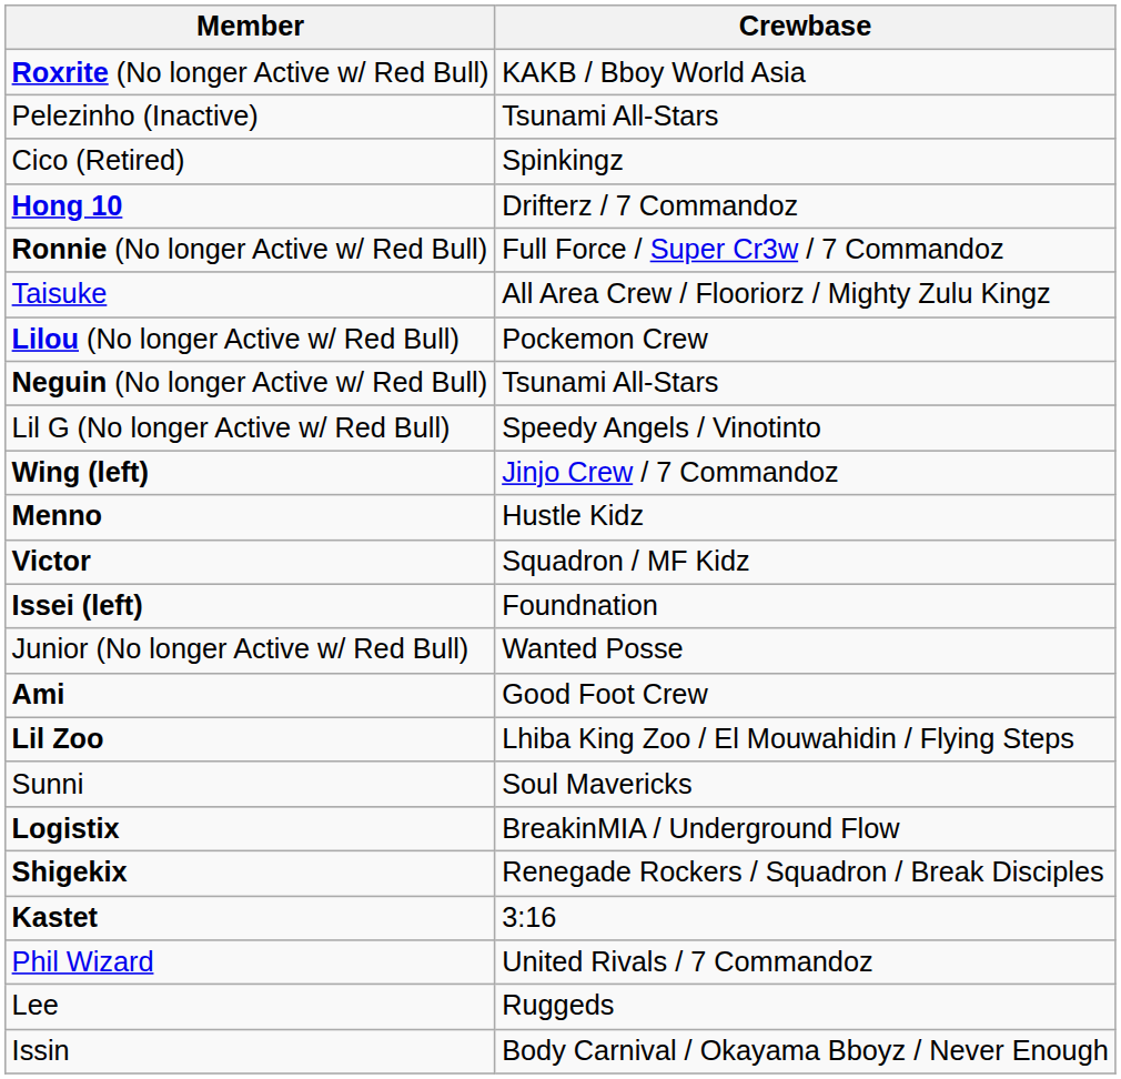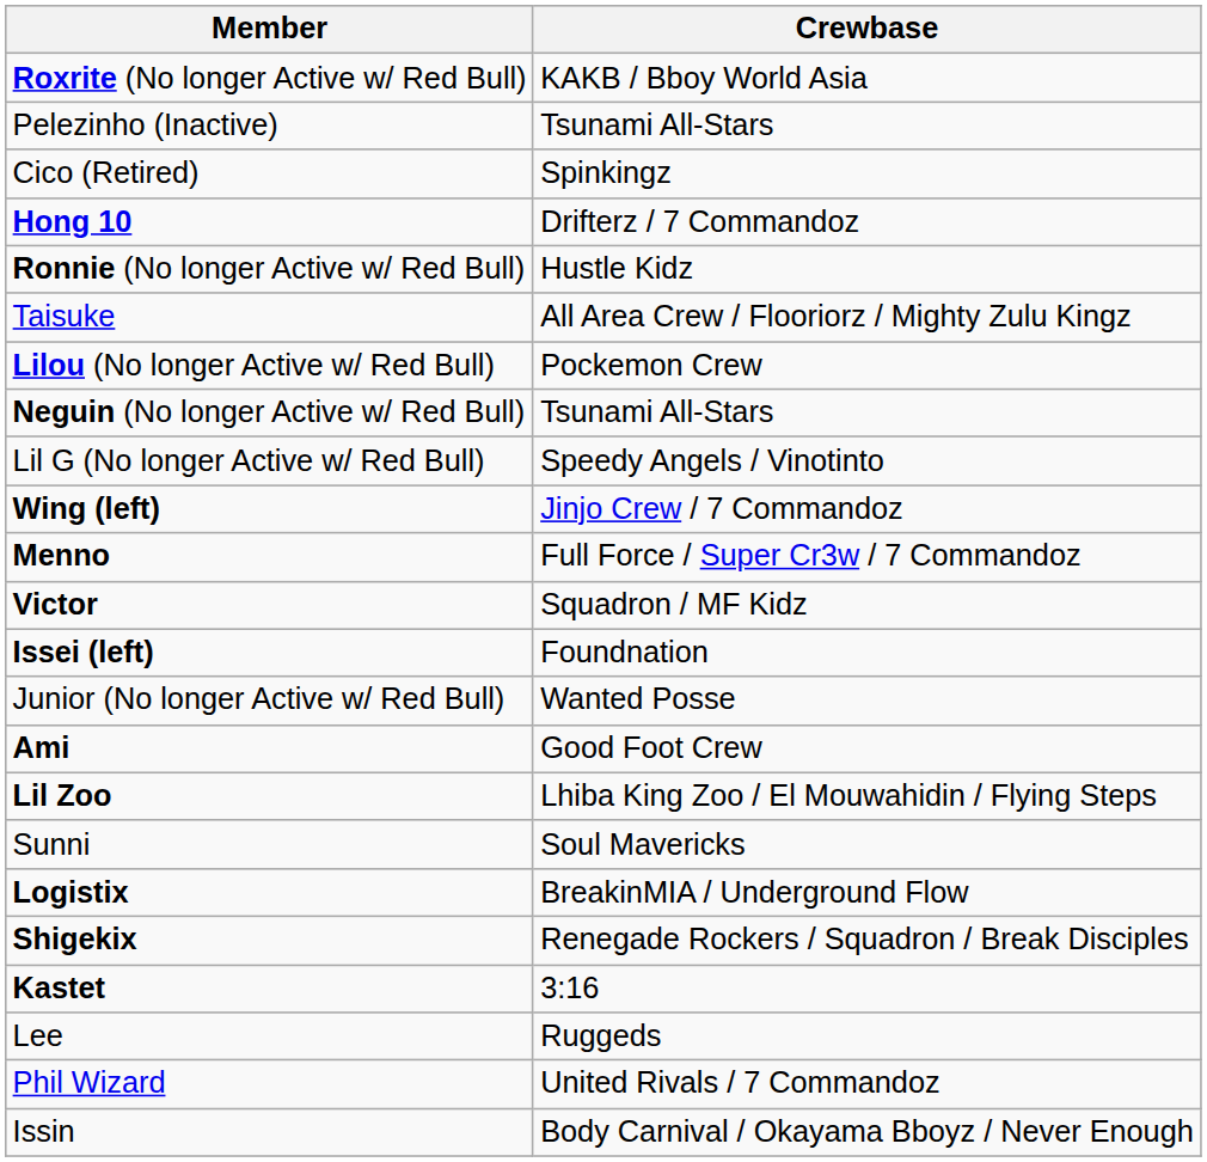 <table class="wikitable">
 <tr>
 <th>Member</th>
 <th>Crewbase</th>
 </tr>
 <tr>
 <td> <strong><a href='#'>Roxrite</a></strong> (No longer Active w/ Red Bull)</td>
 <td>KAKB / Bboy World Asia</td>
 </tr>
 <tr>
 <td> Pelezinho (Inactive)</td>
 <td>Tsunami All-Stars</td>
 </tr>
 <tr>
 <td> Cico (Retired)</td>
 <td>Spinkingz</td>
 </tr>
 <tr>
 <td> <strong><a href='#'>Hong 10</a></strong></td>
 <td>Drifterz / 7 Commandoz</td>
 </tr>
 <tr>
 <td> <strong>Ronnie</strong> (No longer Active w/ Red Bull)</td>
-<td>Full Force / <a href='#'>Super Cr3w</a> / 7 Commandoz</td>
+<td>Hustle Kidz</td>
 </tr>
 <tr>
 <td> <a href='#'>Taisuke</a></td>
 <td>All Area Crew / Flooriorz / Mighty Zulu Kingz</td>
 </tr>
 <tr>
 <td> <strong><a href='#'>Lilou</a></strong> (No longer Active w/ Red Bull)</td>
 <td>Pockemon Crew</td>
 </tr>
 <tr>
 <td> <strong>Neguin</strong> (No longer Active w/ Red Bull)</td>
 <td>Tsunami All-Stars</td>
 </tr>
 <tr>
 <td> Lil G (No longer Active w/ Red Bull)</td>
 <td>Speedy Angels / Vinotinto</td>
 </tr>
 <tr>
 <td> <strong>Wing (left)</strong></td>
 <td><a href='#'>Jinjo Crew</a> / 7 Commandoz</td>
 </tr>
 <tr>
 <td> <strong>Menno</strong></td>
-<td>Hustle Kidz</td>
+<td>Full Force / <a href='#'>Super Cr3w</a> / 7 Commandoz</td>
 </tr>
 <tr>
 <td> <strong>Victor</strong></td>
 <td>Squadron / MF Kidz</td>
 </tr>
 <tr>
 <td> <strong>Issei (left)</strong></td>
 <td>Foundnation</td>
 </tr>
 <tr>
 <td> Junior (No longer Active w/ Red Bull)</td>
 <td>Wanted Posse</td>
 </tr>
 <tr>
 <td> <strong>Ami</strong></td>
 <td>Good Foot Crew</td>
 </tr>
 <tr>
 <td> <strong>Lil Zoo</strong></td>
 <td>Lhiba King Zoo / El Mouwahidin / Flying Steps</td>
 </tr>
 <tr>
 <td> Sunni</td>
 <td>Soul Mavericks</td>
 </tr>
 <tr>
 <td> <strong>Logistix</strong></td>
 <td>BreakinMIA / Underground Flow</td>
 </tr>
 <tr>
 <td> <strong>Shigekix</strong></td>
 <td>Renegade Rockers / Squadron / Break Disciples</td>
 </tr>
 <tr>
 <td> <strong>Kastet</strong></td>
 <td>3:16</td>
 </tr>
 <tr>
+<td> Lee</td>
+<td>Ruggeds</td>
+</tr>
+<tr>
 <td> <a href='#'>Phil Wizard</a></td>
 <td>United Rivals / 7 Commandoz</td>
-</tr>
-<tr>
-<td> Lee</td>
-<td>Ruggeds</td>
 </tr>
 <tr>
 <td> Issin</td>
 <td>Body Carnival / Okayama Bboyz / Never Enough</td>
 </tr>
 </table>
